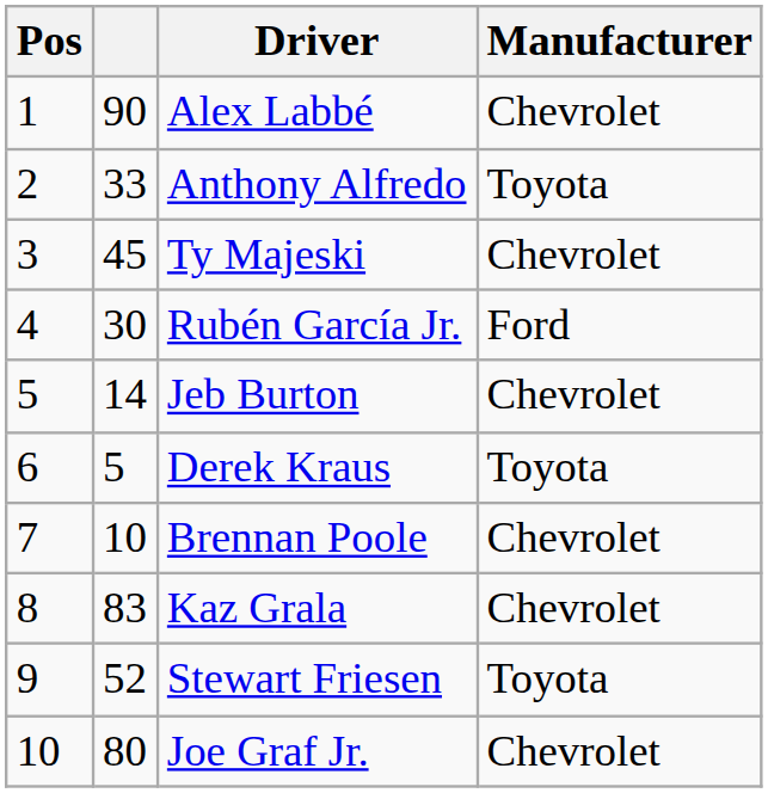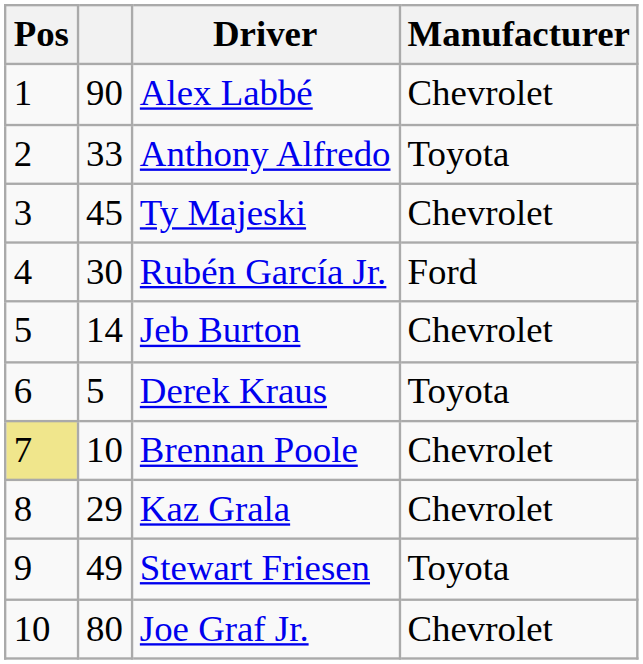 <table class="wikitable" style="font-size:98%">
 <tr>
 <th>Pos</th>
 <th></th>
 <th>Driver</th>
 <th>Manufacturer</th>
 </tr>
 <tr>
 <td>1</td>
 <td>90</td>
 <td><a href='#'>Alex Labbé</a></td>
 <td>Chevrolet</td>
 </tr>
 <tr>
 <td>2</td>
 <td>33</td>
 <td><a href='#'>Anthony Alfredo</a></td>
 <td>Toyota</td>
 </tr>
 <tr>
 <td>3</td>
 <td>45</td>
 <td><a href='#'>Ty Majeski</a></td>
 <td>Chevrolet</td>
 </tr>
 <tr>
 <td>4</td>
 <td>30</td>
 <td><a href='#'>Rubén García Jr.</a></td>
 <td>Ford</td>
 </tr>
 <tr>
 <td>5</td>
 <td>14</td>
 <td><a href='#'>Jeb Burton</a></td>
 <td>Chevrolet</td>
 </tr>
 <tr>
 <td>6</td>
 <td>5</td>
 <td><a href='#'>Derek Kraus</a></td>
 <td>Toyota</td>
 </tr>
 <tr>
-<td>7</td>
+<td style="background: khaki;">7</td>
 <td>10</td>
 <td><a href='#'>Brennan Poole</a></td>
 <td>Chevrolet</td>
 </tr>
 <tr>
 <td>8</td>
-<td>83</td>
+<td>29</td>
 <td><a href='#'>Kaz Grala</a></td>
 <td>Chevrolet</td>
 </tr>
 <tr>
 <td>9</td>
-<td>52</td>
+<td>49</td>
 <td><a href='#'>Stewart Friesen</a></td>
 <td>Toyota</td>
 </tr>
 <tr>
 <td>10</td>
 <td>80</td>
 <td><a href='#'>Joe Graf Jr.</a></td>
 <td>Chevrolet</td>
 </tr>
 </table>
